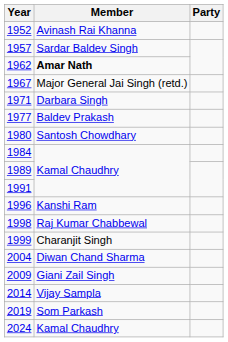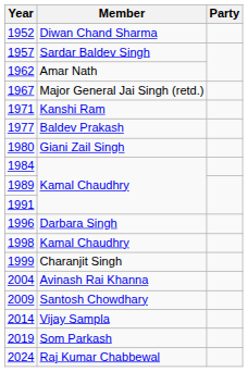 <table class="wikitable">
 <tr>
 <th>Year</th>
 <th>Member</th>
 <th colspan="2">Party</th>
 </tr>
 <tr>
 <td><a href='#'>1952</a></td>
-<td><a href='#'>Avinash Rai Khanna</a></td>
+<td rowspan="1"><a href='#'>Diwan Chand Sharma</a></td>
 <td></td>
 </tr>
 <tr>
 <td><a href='#'>1957</a></td>
 <td><a href='#'>Sardar Baldev Singh</a></td>
 </tr>
 <tr>
 <td><a href='#'>1962</a></td>
-<td><strong>Amar Nath</strong></td>
+<td>Amar Nath</td>
 </tr>
 <tr>
 <td><a href='#'>1967</a></td>
 <td>Major General Jai Singh (retd.)</td>
 <td></td>
 </tr>
 <tr>
 <td><a href='#'>1971</a></td>
-<td><a href='#'>Darbara Singh</a></td>
+<td><a href='#'>Kanshi Ram</a></td>
 <td></td>
 </tr>
 <tr>
 <td><a href='#'>1977</a></td>
 <td><a href='#'>Baldev Prakash</a></td>
 <td></td>
 </tr>
 <tr>
 <td><a href='#'>1980</a></td>
-<td><a href='#'>Santosh Chowdhary</a></td>
+<td><a href='#'>Giani Zail Singh</a></td>
 <td></td>
 </tr>
 <tr>
 <td><a href='#'>1984</a></td>
 <td rowspan="3"><a href='#'>Kamal Chaudhry</a></td>
 <td></td>
 </tr>
 <tr>
 <td><a href='#'>1989</a></td>
 </tr>
 <tr>
 <td><a href='#'>1991</a></td>
 </tr>
 <tr>
 <td><a href='#'>1996</a></td>
-<td><a href='#'>Kanshi Ram</a></td>
+<td><a href='#'>Darbara Singh</a></td>
 <td></td>
 </tr>
 <tr>
 <td><a href='#'>1998</a></td>
-<td><a href='#'>Raj Kumar Chabbewal</a></td>
+<td><a href='#'>Kamal Chaudhry</a></td>
 <td></td>
 </tr>
 <tr>
 <td><a href='#'>1999</a></td>
 <td>Charanjit Singh</td>
 <td></td>
 </tr>
 <tr>
 <td><a href='#'>2004</a></td>
-<td rowspan="1"><a href='#'>Diwan Chand Sharma</a></td>
+<td><a href='#'>Avinash Rai Khanna</a></td>
 <td></td>
 </tr>
 <tr>
 <td><a href='#'>2009</a></td>
-<td><a href='#'>Giani Zail Singh</a></td>
+<td><a href='#'>Santosh Chowdhary</a></td>
 <td></td>
 </tr>
 <tr>
 <td><a href='#'>2014</a></td>
 <td><a href='#'>Vijay Sampla</a></td>
 <td></td>
 </tr>
 <tr>
 <td><a href='#'>2019</a></td>
 <td><a href='#'>Som Parkash</a></td>
 </tr>
 <tr>
 <td><a href='#'>2024</a></td>
-<td><a href='#'>Kamal Chaudhry</a></td>
+<td><a href='#'>Raj Kumar Chabbewal</a></td>
 <td></td>
 </tr>
 </table>
